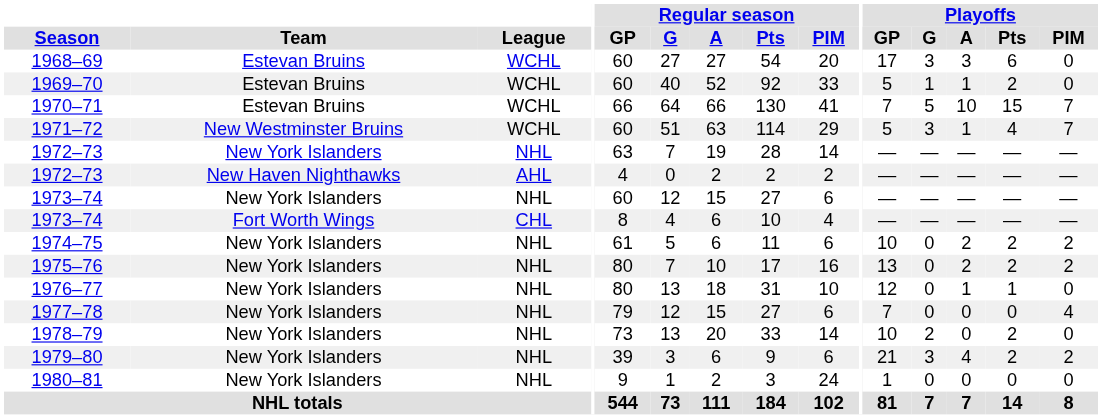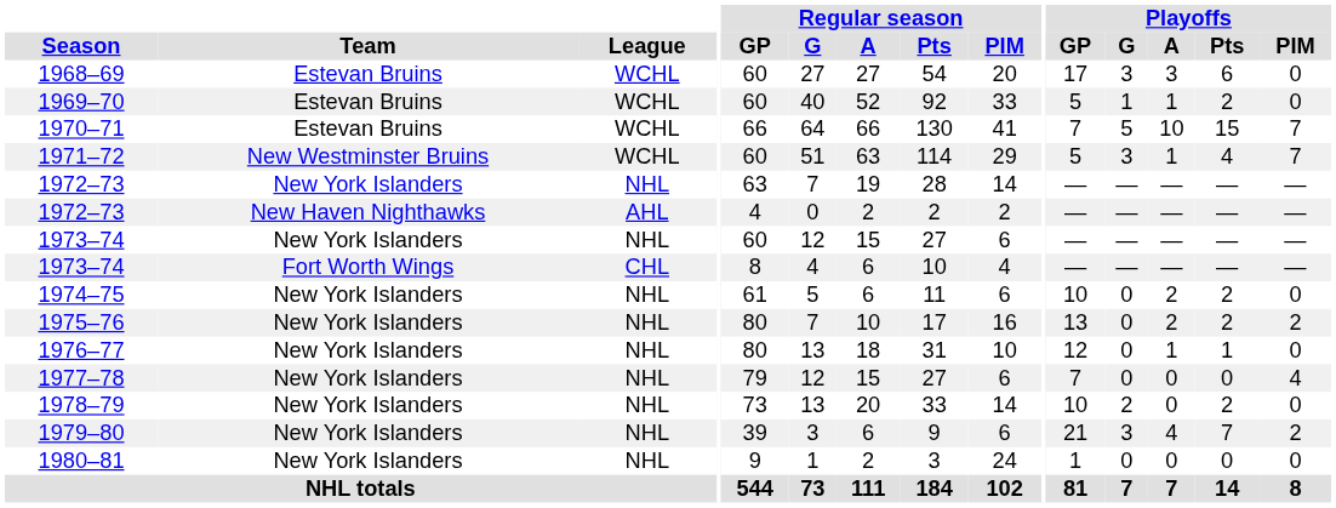 <table border="0" cellpadding="1" cellspacing="0" style="text-align:center; width:60em">
 <tr bgcolor="#e0e0e0">
 <th colspan="3" bgcolor="#ffffff"></th>
 <th rowspan="100" bgcolor="#ffffff"></th>
 <th colspan="5"><a href='#'>Regular season</a></th>
 <th rowspan="100" bgcolor="#ffffff"></th>
 <th colspan="5"><a href='#'>Playoffs</a></th>
 </tr>
 <tr bgcolor="#e0e0e0">
 <th><a href='#'>Season</a></th>
 <th>Team</th>
 <th>League</th>
 <th>GP</th>
 <th><a href='#'>G</a></th>
 <th><a href='#'>A</a></th>
 <th><a href='#'>Pts</a></th>
 <th><a href='#'>PIM</a></th>
 <th>GP</th>
 <th>G</th>
 <th>A</th>
 <th>Pts</th>
 <th>PIM</th>
 </tr>
 <tr>
 <td><a href='#'>1968–69</a></td>
 <td><a href='#'>Estevan Bruins</a></td>
 <td><a href='#'>WCHL</a></td>
 <td>60</td>
 <td>27</td>
 <td>27</td>
 <td>54</td>
 <td>20</td>
 <td>17</td>
 <td>3</td>
 <td>3</td>
 <td>6</td>
 <td>0</td>
 </tr>
 <tr bgcolor="#f0f0f0">
 <td><a href='#'>1969–70</a></td>
 <td>Estevan Bruins</td>
 <td>WCHL</td>
 <td>60</td>
 <td>40</td>
 <td>52</td>
 <td>92</td>
 <td>33</td>
 <td>5</td>
 <td>1</td>
 <td>1</td>
 <td>2</td>
 <td>0</td>
 </tr>
 <tr>
 <td><a href='#'>1970–71</a></td>
 <td>Estevan Bruins</td>
 <td>WCHL</td>
 <td>66</td>
 <td>64</td>
 <td>66</td>
 <td>130</td>
 <td>41</td>
 <td>7</td>
 <td>5</td>
 <td>10</td>
 <td>15</td>
 <td>7</td>
 </tr>
 <tr bgcolor="#f0f0f0">
 <td><a href='#'>1971–72</a></td>
 <td><a href='#'>New Westminster Bruins</a></td>
 <td>WCHL</td>
 <td>60</td>
 <td>51</td>
 <td>63</td>
 <td>114</td>
 <td>29</td>
 <td>5</td>
 <td>3</td>
 <td>1</td>
 <td>4</td>
 <td>7</td>
 </tr>
 <tr>
 <td><a href='#'>1972–73</a></td>
 <td><a href='#'>New York Islanders</a></td>
 <td><a href='#'>NHL</a></td>
 <td>63</td>
 <td>7</td>
 <td>19</td>
 <td>28</td>
 <td>14</td>
 <td>—</td>
 <td>—</td>
 <td>—</td>
 <td>—</td>
 <td>—</td>
 </tr>
 <tr bgcolor="#f0f0f0">
 <td><a href='#'>1972–73</a></td>
 <td><a href='#'>New Haven Nighthawks</a></td>
 <td><a href='#'>AHL</a></td>
 <td>4</td>
 <td>0</td>
 <td>2</td>
 <td>2</td>
 <td>2</td>
 <td>—</td>
 <td>—</td>
 <td>—</td>
 <td>—</td>
 <td>—</td>
 </tr>
 <tr>
 <td><a href='#'>1973–74</a></td>
 <td>New York Islanders</td>
 <td>NHL</td>
 <td>60</td>
 <td>12</td>
 <td>15</td>
 <td>27</td>
 <td>6</td>
 <td>—</td>
 <td>—</td>
 <td>—</td>
 <td>—</td>
 <td>—</td>
 </tr>
 <tr bgcolor="#f0f0f0">
 <td><a href='#'>1973–74</a></td>
 <td><a href='#'>Fort Worth Wings</a></td>
 <td><a href='#'>CHL</a></td>
 <td>8</td>
 <td>4</td>
 <td>6</td>
 <td>10</td>
 <td>4</td>
 <td>—</td>
 <td>—</td>
 <td>—</td>
 <td>—</td>
 <td>—</td>
 </tr>
 <tr>
 <td><a href='#'>1974–75</a></td>
 <td>New York Islanders</td>
 <td>NHL</td>
 <td>61</td>
 <td>5</td>
 <td>6</td>
 <td>11</td>
 <td>6</td>
 <td>10</td>
 <td>0</td>
 <td>2</td>
 <td>2</td>
-<td>2</td>
+<td>0</td>
 </tr>
 <tr bgcolor="#f0f0f0">
 <td><a href='#'>1975–76</a></td>
 <td>New York Islanders</td>
 <td>NHL</td>
 <td>80</td>
 <td>7</td>
 <td>10</td>
 <td>17</td>
 <td>16</td>
 <td>13</td>
 <td>0</td>
 <td>2</td>
 <td>2</td>
 <td>2</td>
 </tr>
 <tr>
 <td><a href='#'>1976–77</a></td>
 <td>New York Islanders</td>
 <td>NHL</td>
 <td>80</td>
 <td>13</td>
 <td>18</td>
 <td>31</td>
 <td>10</td>
 <td>12</td>
 <td>0</td>
 <td>1</td>
 <td>1</td>
 <td>0</td>
 </tr>
 <tr bgcolor="#f0f0f0">
 <td><a href='#'>1977–78</a></td>
 <td>New York Islanders</td>
 <td>NHL</td>
 <td>79</td>
 <td>12</td>
 <td>15</td>
 <td>27</td>
 <td>6</td>
 <td>7</td>
 <td>0</td>
 <td>0</td>
 <td>0</td>
 <td>4</td>
 </tr>
 <tr>
 <td><a href='#'>1978–79</a></td>
 <td>New York Islanders</td>
 <td>NHL</td>
 <td>73</td>
 <td>13</td>
 <td>20</td>
 <td>33</td>
 <td>14</td>
 <td>10</td>
 <td>2</td>
 <td>0</td>
 <td>2</td>
 <td>0</td>
 </tr>
 <tr bgcolor="#f0f0f0">
 <td><a href='#'>1979–80</a></td>
 <td>New York Islanders</td>
 <td>NHL</td>
 <td>39</td>
 <td>3</td>
 <td>6</td>
 <td>9</td>
 <td>6</td>
 <td>21</td>
 <td>3</td>
 <td>4</td>
-<td>2</td>
+<td>7</td>
 <td>2</td>
 </tr>
 <tr>
 <td><a href='#'>1980–81</a></td>
 <td>New York Islanders</td>
 <td>NHL</td>
 <td>9</td>
 <td>1</td>
 <td>2</td>
 <td>3</td>
 <td>24</td>
 <td>1</td>
 <td>0</td>
 <td>0</td>
 <td>0</td>
 <td>0</td>
 </tr>
 <tr bgcolor="#e0e0e0">
 <th colspan="3">NHL totals</th>
 <th>544</th>
 <th>73</th>
 <th>111</th>
 <th>184</th>
 <th>102</th>
 <th>81</th>
 <th>7</th>
 <th>7</th>
 <th>14</th>
 <th>8</th>
 </tr>
 </table>
